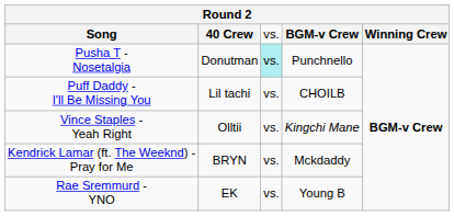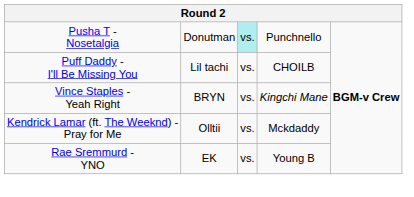 <table class="wikitable" style="text-align:center" border="2">
 <tr>
 <th colspan="5">Round 2</th>
-</tr>
-<tr>
-<th>Song</th>
-<th>40 Crew</th>
-<td>vs.</td>
-<th>BGM-v Crew</th>
-<th>Winning Crew</th>
 </tr>
 <tr>
 <td><a href='#'>Pusha T</a> -<br><a href='#'>Nosetalgia</a></td>
 <td>Donutman</td>
 <td style="background: paleturquoise;">vs.</td>
 <td>Punchnello</td>
 <td rowspan="5"><strong>BGM-v Crew</strong></td>
 </tr>
 <tr>
 <td><a href='#'>Puff Daddy</a> -<br><a href='#'>I'll Be Missing You</a></td>
 <td>Lil tachi</td>
 <td>vs.</td>
 <td>CHOILB</td>
 </tr>
 <tr>
 <td><a href='#'>Vince Staples</a> -<br>Yeah Right</td>
-<td>Olltii</td>
+<td>BRYN</td>
 <td>vs.</td>
 <td><em>Kingchi Mane</em></td>
 </tr>
 <tr>
 <td><a href='#'>Kendrick Lamar</a> (ft. <a href='#'>The Weeknd</a>) -<br>Pray for Me</td>
-<td>BRYN</td>
+<td>Olltii</td>
 <td>vs.</td>
 <td>Mckdaddy</td>
 </tr>
 <tr>
 <td><a href='#'>Rae Sremmurd</a> -<br>YNO</td>
 <td>EK</td>
 <td>vs.</td>
 <td>Young B</td>
 </tr>
 </table>
